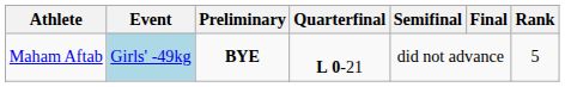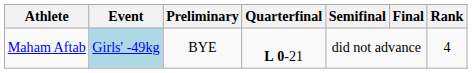 <table class="wikitable" style="text-align:left; font-size:90%">
 <tr>
 <th>Athlete</th>
 <th>Event</th>
 <th>Preliminary</th>
 <th>Quarterfinal</th>
 <th>Semifinal</th>
 <th>Final</th>
 <th>Rank</th>
 </tr>
 <tr>
 <td><a href='#'>Maham Aftab</a></td>
 <td style="background: lightblue;"><a href='#'>Girls' -49kg</a></td>
-<td align=center><strong>BYE</strong></td>
+<td align=center>BYE</td>
 <td align=center> <br> <strong>L</strong> <strong>0</strong>-21</td>
 <td align=center colspan=2>did not advance</td>
-<td align=center>5</td>
+<td align=center>4</td>
 </tr>
 </table>
